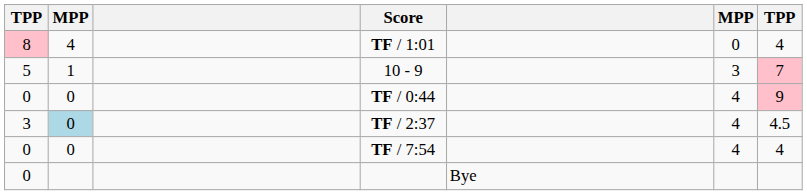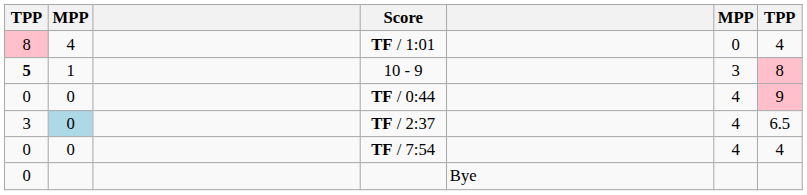 <table class="wikitable" style="text-align: center;" |>
 <tr>
 <th width="35">TPP</th>
 <th width="35">MPP</th>
 <th width="250"></th>
 <th width="75">Score</th>
 <th width="250"></th>
 <th width="35">MPP</th>
 <th width="35">TPP</th>
 </tr>
 <tr>
 <td bgcolor=pink>8</td>
 <td>4</td>
 <td style="text-align:left;"></td>
 <td><strong>TF</strong> / 1:01</td>
 <td style="text-align:left;"><strong></strong></td>
 <td>0</td>
 <td>4</td>
 </tr>
 <tr>
-<td>5</td>
+<td><strong>5</strong></td>
 <td>1</td>
 <td style="text-align:left;"><strong></strong></td>
 <td>10 - 9</td>
 <td style="text-align:left;"></td>
 <td>3</td>
-<td bgcolor=pink>7</td>
+<td bgcolor=pink>8</td>
 </tr>
 <tr>
 <td>0</td>
 <td>0</td>
 <td style="text-align:left;"><strong></strong></td>
 <td><strong>TF</strong> / 0:44</td>
 <td style="text-align:left;"></td>
 <td>4</td>
 <td bgcolor=pink>9</td>
 </tr>
 <tr>
 <td>3</td>
 <td style="background: lightblue;">0</td>
 <td style="text-align:left;"><strong></strong></td>
 <td><strong>TF</strong> / 2:37</td>
 <td style="text-align:left;"></td>
 <td>4</td>
-<td>4.5</td>
+<td>6.5</td>
 </tr>
 <tr>
 <td>0</td>
 <td>0</td>
 <td style="text-align:left;"><strong></strong></td>
 <td><strong>TF</strong> / 7:54</td>
 <td style="text-align:left;"></td>
 <td>4</td>
 <td>4</td>
 </tr>
 <tr>
 <td>0</td>
 <td></td>
 <td style="text-align:left;"><strong></strong></td>
 <td></td>
 <td style="text-align:left;">Bye</td>
 <td></td>
 <td></td>
 </tr>
 </table>
